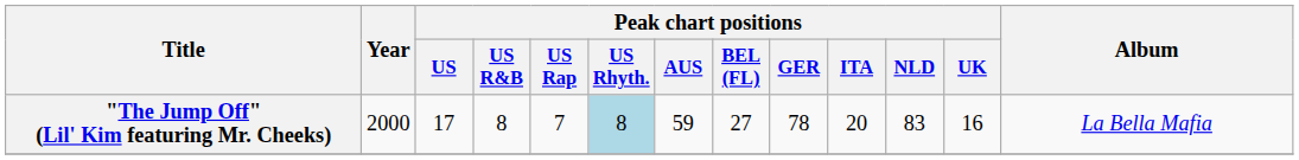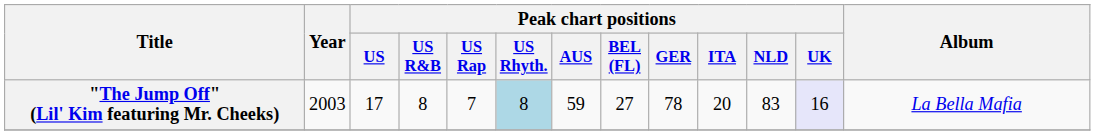 <table class="wikitable plainrowheaders" style="text-align:center;">
 <tr>
 <th scope="col" rowspan="2" style="width:16em;">Title</th>
 <th scope="col" rowspan="2" style="width:1em;">Year</th>
 <th scope="col" colspan="10">Peak chart positions</th>
 <th scope="col" rowspan="2" style="width:13em;">Album</th>
 </tr>
 <tr>
 <th scope="col" style="width:2.5em;font-size:90%;"><a href='#'>US</a><br></th>
 <th scope="col" style="width:2.5em;font-size:90%;"><a href='#'>US<br>R&B</a><br></th>
 <th scope="col" style="width:2.5em;font-size:90%;"><a href='#'>US<br>Rap</a><br></th>
 <th scope="col" style="width:2.5em;font-size:90%;"><a href='#'>US<br>Rhyth.</a><br></th>
 <th scope="col" style="width:2.5em;font-size:90%;"><a href='#'>AUS</a><br></th>
 <th scope="col" style="width:2.5em;font-size:90%;"><a href='#'>BEL<br>(FL)</a><br></th>
 <th scope="col" style="width:2.5em;font-size:90%;"><a href='#'>GER</a><br></th>
 <th scope="col" style="width:2.5em;font-size:90%;"><a href='#'>ITA</a><br></th>
 <th scope="col" style="width:2.5em;font-size:90%;"><a href='#'>NLD</a><br></th>
 <th scope="col" style="width:2.5em;font-size:90%;"><a href='#'>UK</a><br></th>
 </tr>
 <tr>
 <th scope="row">"<a href='#'>The Jump Off</a>"<br><span>(<a href='#'>Lil' Kim</a> featuring Mr. Cheeks)</span></th>
-<td>2000</td>
+<td>2003</td>
 <td>17</td>
 <td>8</td>
 <td>7</td>
 <td style="background: lightblue;">8</td>
 <td>59</td>
 <td>27</td>
 <td>78</td>
 <td>20</td>
 <td>83</td>
-<td>16</td>
+<td style="background: lavender;">16</td>
 <td><em><a href='#'>La Bella Mafia</a></em></td>
 </tr>
 <tr>
 </tr>
 </table>
